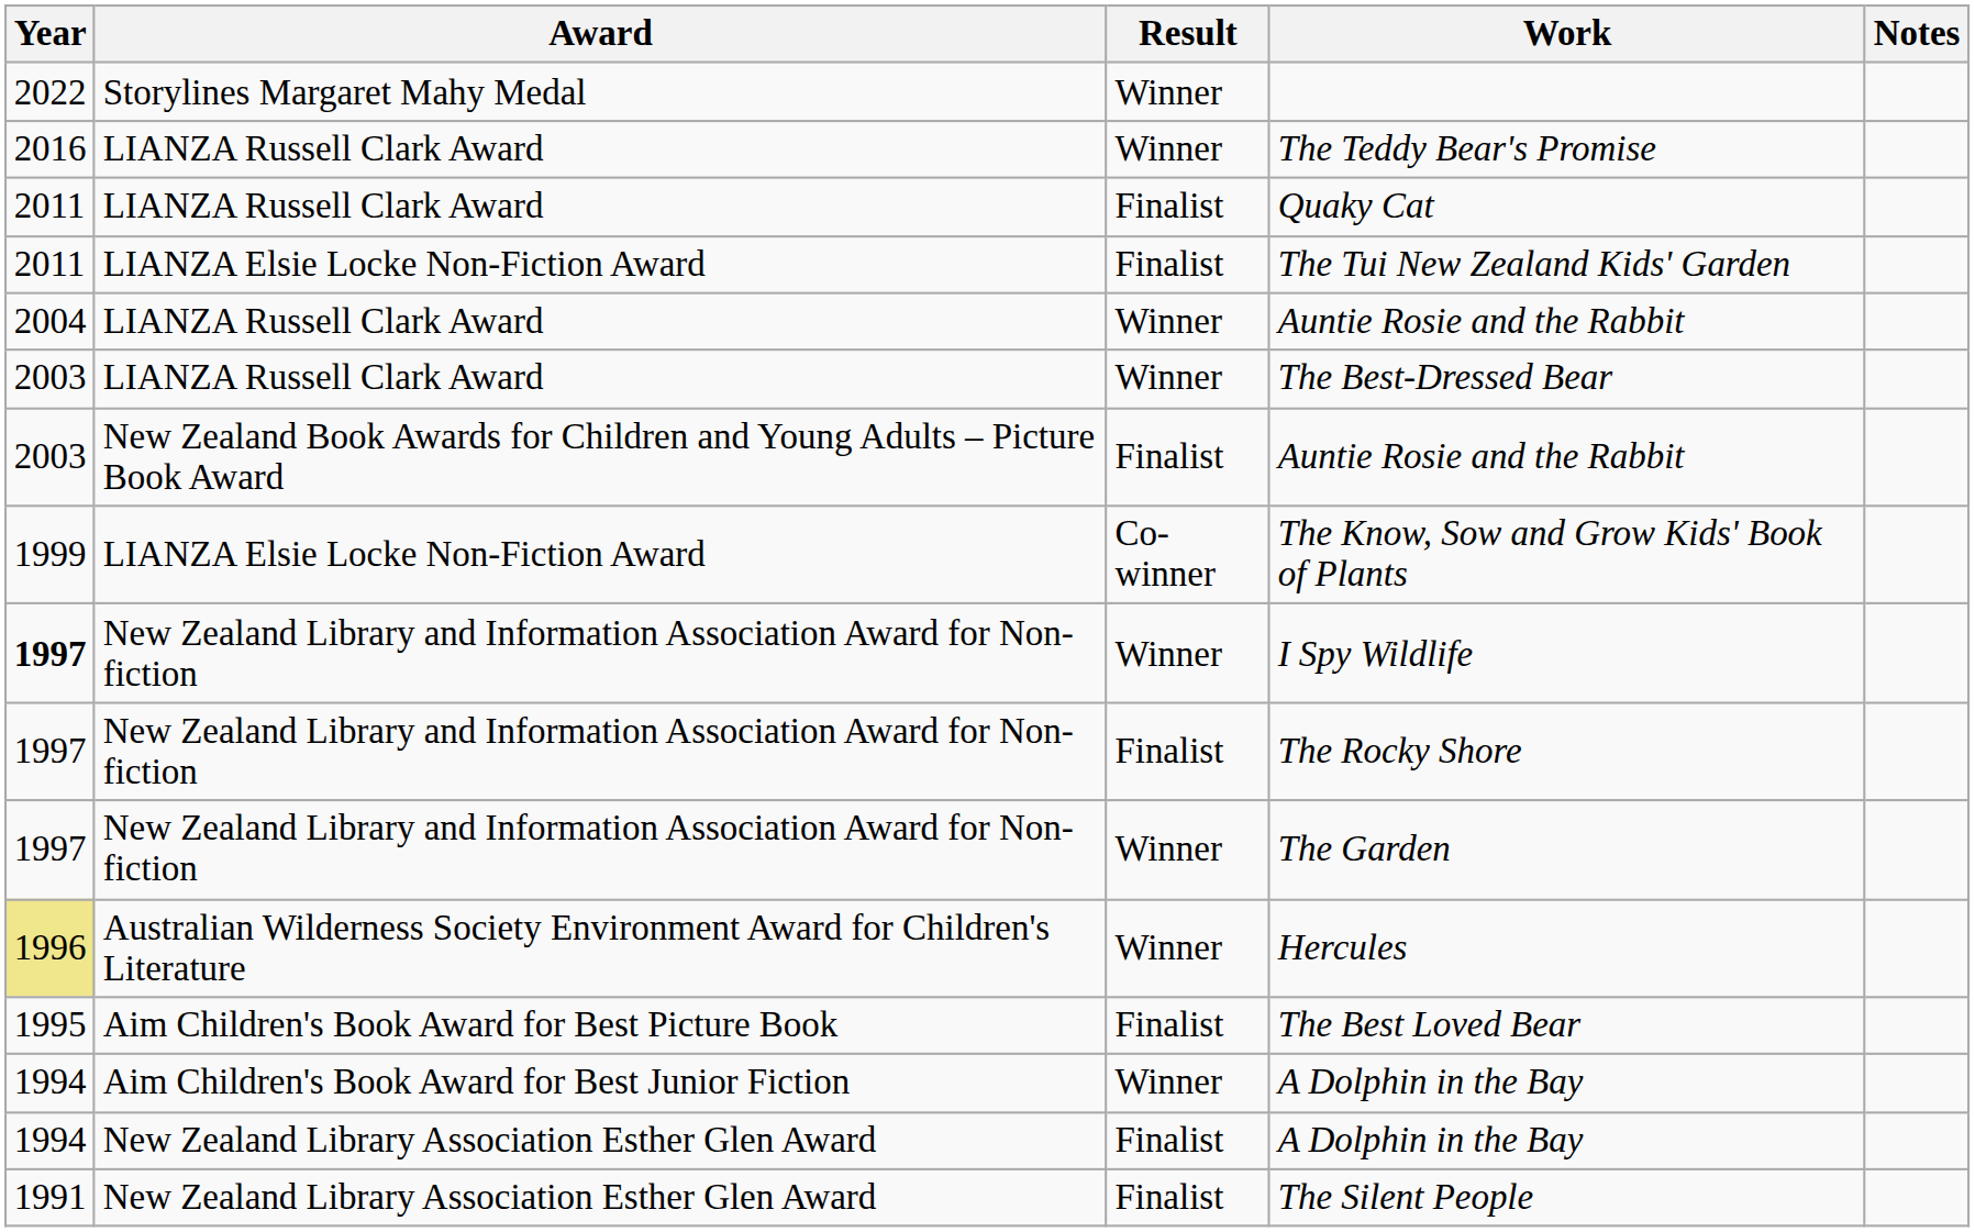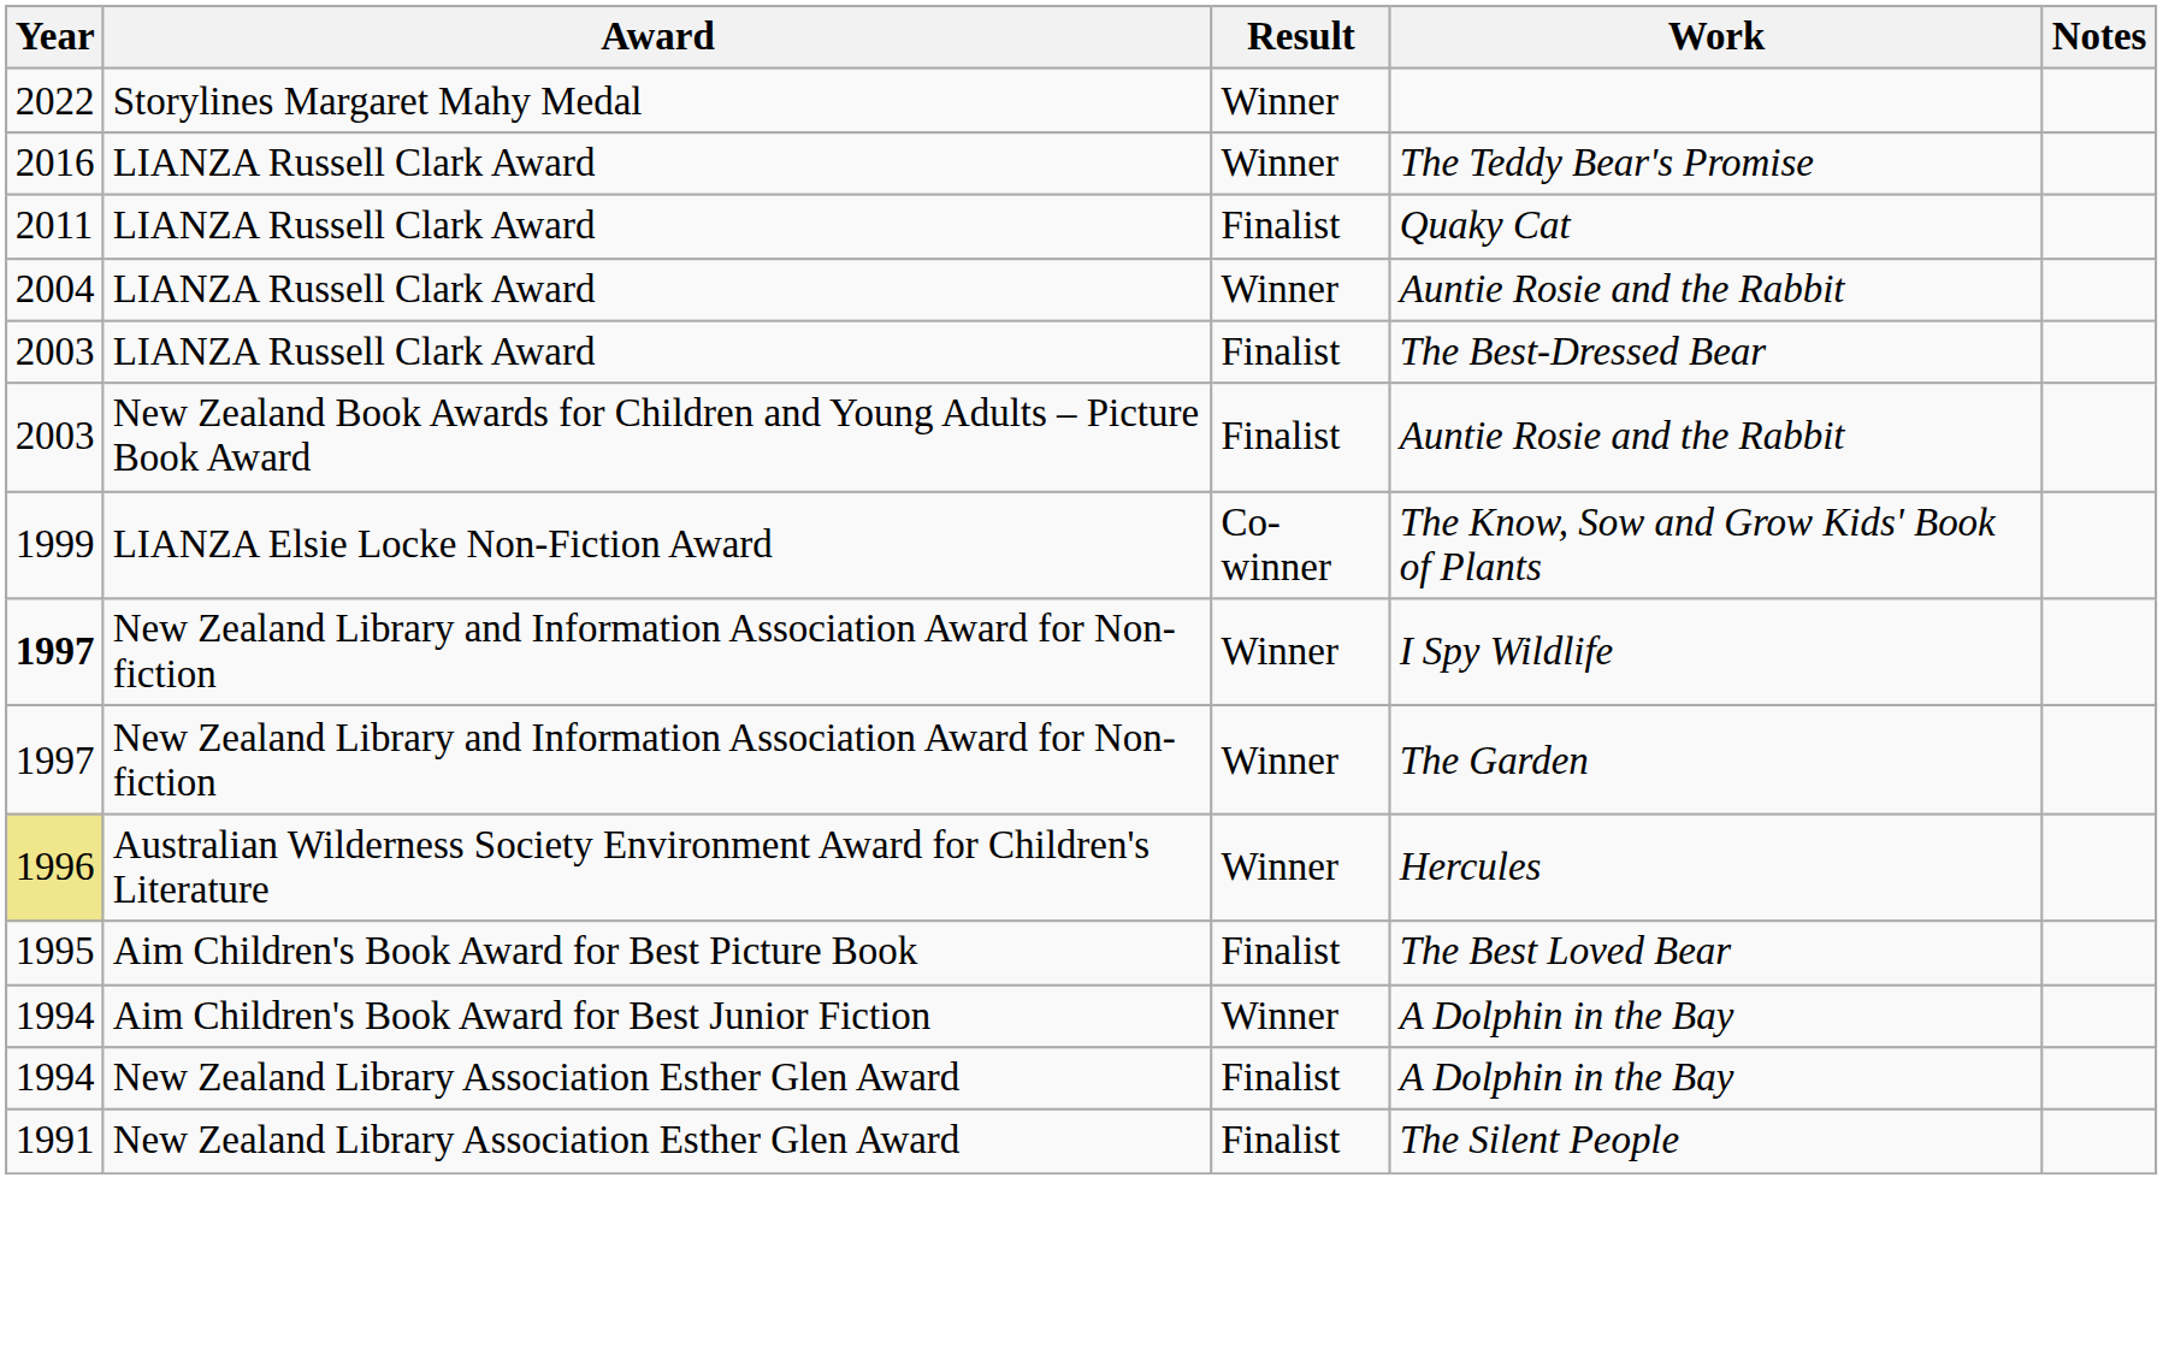 <table class="wikitable">
 <tr>
 <th>Year</th>
 <th>Award</th>
 <th>Result</th>
 <th>Work</th>
 <th>Notes</th>
 </tr>
 <tr>
 <td>2022</td>
 <td>Storylines Margaret Mahy Medal</td>
 <td>Winner</td>
 <td></td>
 <td></td>
 </tr>
 <tr>
 <td>2016</td>
 <td>LIANZA Russell Clark Award</td>
 <td>Winner</td>
 <td><em>The Teddy Bear's Promise</em></td>
 <td></td>
 </tr>
 <tr>
 <td>2011</td>
 <td>LIANZA Russell Clark Award</td>
 <td>Finalist</td>
 <td><em>Quaky Cat</em></td>
 <td></td>
 </tr>
 <tr>
-<td>2011</td>
-<td>LIANZA Elsie Locke Non-Fiction Award</td>
-<td>Finalist</td>
-<td><em>The Tui New Zealand Kids' Garden</em></td>
-<td></td>
-</tr>
-<tr>
 <td>2004</td>
 <td>LIANZA Russell Clark Award</td>
 <td>Winner</td>
 <td><em>Auntie Rosie and the Rabbit</em></td>
 <td></td>
 </tr>
 <tr>
 <td>2003</td>
 <td>LIANZA Russell Clark Award</td>
-<td>Winner</td>
+<td>Finalist</td>
 <td><em>The Best-Dressed Bear</em></td>
 <td></td>
 </tr>
 <tr>
 <td>2003</td>
 <td>New Zealand Book Awards for Children and Young Adults – Picture Book Award</td>
 <td>Finalist</td>
 <td><em>Auntie Rosie and the Rabbit</em></td>
 <td></td>
 </tr>
 <tr>
 <td>1999</td>
 <td>LIANZA Elsie Locke Non-Fiction Award</td>
 <td>Co-winner</td>
 <td><em>The Know, Sow and Grow Kids' Book of Plants</em></td>
 <td></td>
 </tr>
 <tr>
 <td><strong>1997</strong></td>
 <td>New Zealand Library and Information Association Award for Non-fiction</td>
 <td>Winner</td>
 <td><em>I Spy Wildlife</em></td>
-<td></td>
-</tr>
-<tr>
-<td>1997</td>
-<td>New Zealand Library and Information Association Award for Non-fiction</td>
-<td>Finalist</td>
-<td><em>The Rocky Shore</em></td>
 <td></td>
 </tr>
 <tr>
 <td>1997</td>
 <td>New Zealand Library and Information Association Award for Non-fiction</td>
 <td>Winner</td>
 <td><em>The Garden</em></td>
 <td></td>
 </tr>
 <tr>
 <td style="background: khaki;">1996</td>
 <td>Australian Wilderness Society Environment Award for Children's Literature</td>
 <td>Winner</td>
 <td><em>Hercules</em></td>
 <td></td>
 </tr>
 <tr>
 <td>1995</td>
 <td>Aim Children's Book Award for Best Picture Book</td>
 <td>Finalist</td>
 <td><em>The Best Loved Bear</em></td>
 <td></td>
 </tr>
 <tr>
 <td>1994</td>
 <td>Aim Children's Book Award for Best Junior Fiction</td>
 <td>Winner</td>
 <td><em>A Dolphin in the Bay</em></td>
 <td></td>
 </tr>
 <tr>
 <td>1994</td>
 <td>New Zealand Library Association Esther Glen Award</td>
 <td>Finalist</td>
 <td><em>A Dolphin in the Bay</em></td>
 <td></td>
 </tr>
 <tr>
 <td>1991</td>
 <td>New Zealand Library Association Esther Glen Award</td>
 <td>Finalist</td>
 <td><em>The Silent People</em></td>
 <td></td>
 </tr>
 </table>
